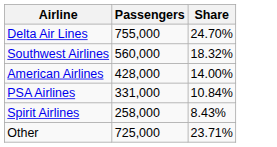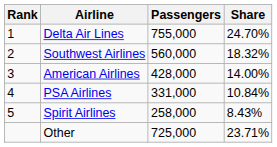 <table class="wikitable sortable" style="font-size: 95%">
 <tr>
+<th>Rank</th>
 <th>Airline</th>
 <th>Passengers</th>
 <th>Share</th>
 </tr>
 <tr>
+<td>1</td>
 <td><a href='#'>Delta Air Lines</a></td>
 <td>755,000</td>
 <td>24.70%</td>
 </tr>
 <tr>
+<td>2</td>
 <td><a href='#'>Southwest Airlines</a></td>
 <td>560,000</td>
 <td>18.32%</td>
 </tr>
 <tr>
+<td>3</td>
 <td><a href='#'>American Airlines</a></td>
 <td>428,000</td>
 <td>14.00%</td>
 </tr>
 <tr>
+<td>4</td>
 <td><a href='#'>PSA Airlines</a></td>
 <td>331,000</td>
 <td>10.84%</td>
 </tr>
 <tr>
+<td>5</td>
 <td><a href='#'>Spirit Airlines</a></td>
 <td>258,000</td>
 <td>8.43%</td>
 </tr>
 <tr>
+<td></td>
 <td>Other</td>
 <td>725,000</td>
 <td>23.71%</td>
 </tr>
 </table>
